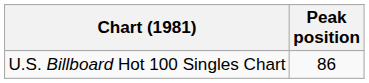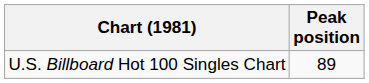 <table class="wikitable sortable">
 <tr>
 <th>Chart (1981)</th>
 <th>Peak<br>position</th>
 </tr>
 <tr>
 <td align="left">U.S. <em>Billboard</em> Hot 100 Singles Chart</td>
-<td style="text-align:center;">86</td>
+<td style="text-align:center;">89</td>
 </tr>
 </table>
